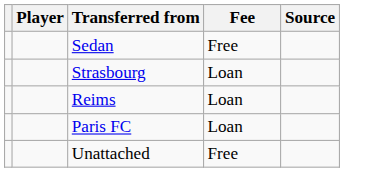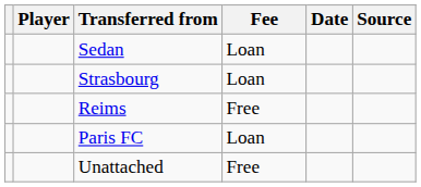 <table class="wikitable plainrowheaders sortable">
 <tr>
 <th></th>
 <th scope="col">Player</th>
 <th>Transferred from</th>
 <th style="width: 65px;">Fee</th>
+<th scope="col">Date</th>
 <th scope="col">Source</th>
 </tr>
 <tr>
 <td align=center></td>
 <td></td>
 <td> <a href='#'>Sedan</a></td>
-<td>Free</td>
+<td>Loan</td>
+<td></td>
 <td></td>
 </tr>
 <tr>
 <td align=center></td>
 <td></td>
 <td> <a href='#'>Strasbourg</a></td>
 <td>Loan</td>
 <td></td>
+<td></td>
 </tr>
 <tr>
 <td align=center></td>
 <td></td>
 <td> <a href='#'>Reims</a></td>
-<td>Loan</td>
+<td>Free</td>
+<td></td>
 <td></td>
 </tr>
 <tr>
 <td align=center></td>
 <td></td>
 <td> <a href='#'>Paris FC</a></td>
 <td>Loan</td>
 <td></td>
+<td></td>
 </tr>
 <tr>
 <td align=center></td>
 <td></td>
 <td>Unattached</td>
 <td>Free</td>
 <td></td>
+<td></td>
 </tr>
 </table>
